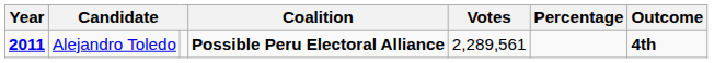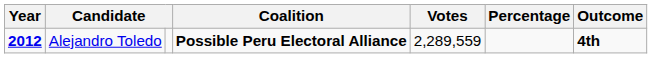 <table class="wikitable">
 <tr>
 <th>Year</th>
 <th colspan="2">Candidate</th>
 <th>Coalition</th>
 <th>Votes</th>
 <th>Percentage</th>
 <th>Outcome</th>
 </tr>
 <tr>
-<td><strong><a href='#'>2011</a></strong></td>
+<td><strong><a href='#'>2012</a></strong></td>
 <td><a href='#'>Alejandro Toledo</a></td>
 <td></td>
 <td><strong>Possible Peru Electoral Alliance</strong> </td>
-<td>2,289,561</td>
+<td>2,289,559</td>
 <td></td>
 <td><strong>4th</strong></td>
 </tr>
 </table>
